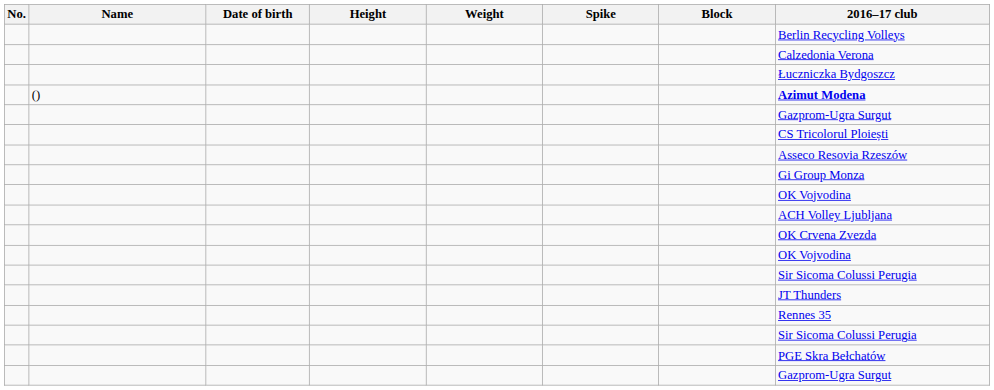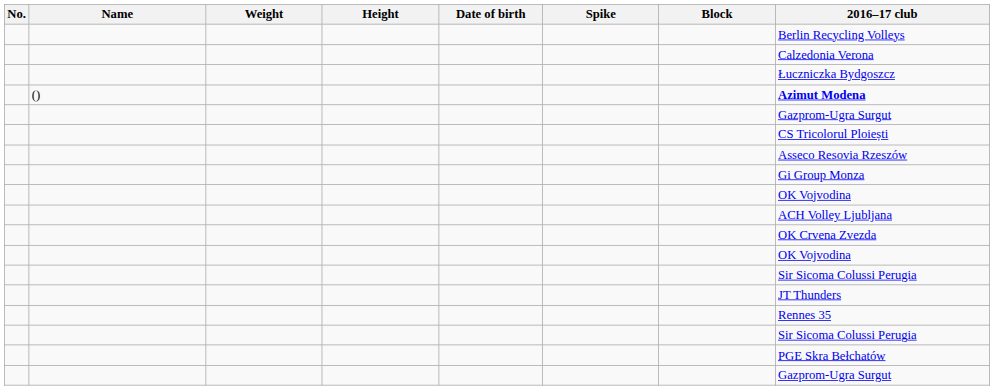 <table class="wikitable sortable" style="font-size:100%; text-align:center;">
 <tr>
 <th>No.</th>
 <th style="width:14em">Name</th>
+<th style="width:9em">Weight</th>
+<th style="width:9em">Height</th>
 <th style="width:8em">Date of birth</th>
-<th style="width:9em">Height</th>
-<th style="width:9em">Weight</th>
 <th style="width:9em">Spike</th>
 <th style="width:9em">Block</th>
 <th style="width:17em">2016–17 club</th>
 </tr>
 <tr>
 <td></td>
 <td align=left></td>
-<td align=right></td>
 <td></td>
 <td></td>
+<td align=right></td>
 <td></td>
 <td></td>
 <td align=left> <a href='#'>Berlin Recycling Volleys</a></td>
 </tr>
 <tr>
 <td></td>
 <td align=left></td>
-<td align=right></td>
 <td></td>
 <td></td>
+<td align=right></td>
 <td></td>
 <td></td>
 <td align=left> <a href='#'>Calzedonia Verona</a></td>
 </tr>
 <tr>
 <td></td>
 <td align=left></td>
-<td align=right></td>
 <td></td>
 <td></td>
+<td align=right></td>
 <td></td>
 <td></td>
 <td align=left> <a href='#'>Łuczniczka Bydgoszcz</a></td>
 </tr>
 <tr>
 <td></td>
 <td align=left> ()</td>
-<td align=right></td>
 <td></td>
 <td></td>
+<td align=right></td>
 <td></td>
 <td></td>
 <td align=left><strong> <a href='#'>Azimut Modena</a></strong></td>
 </tr>
 <tr>
 <td></td>
 <td align=left></td>
-<td align=right></td>
 <td></td>
 <td></td>
+<td align=right></td>
 <td></td>
 <td></td>
 <td align=left> <a href='#'>Gazprom-Ugra Surgut</a></td>
 </tr>
 <tr>
 <td></td>
 <td align=left></td>
-<td align=right></td>
 <td></td>
 <td></td>
+<td align=right></td>
 <td></td>
 <td></td>
 <td align=left> <a href='#'>CS Tricolorul Ploiești</a></td>
 </tr>
 <tr>
 <td></td>
 <td align=left></td>
-<td align=right></td>
 <td></td>
 <td></td>
+<td align=right></td>
 <td></td>
 <td></td>
 <td align=left> <a href='#'>Asseco Resovia Rzeszów</a></td>
 </tr>
 <tr>
 <td></td>
 <td align=left></td>
-<td align=right></td>
 <td></td>
 <td></td>
+<td align=right></td>
 <td></td>
 <td></td>
 <td align=left> <a href='#'>Gi Group Monza</a></td>
 </tr>
 <tr>
 <td></td>
 <td align=left></td>
-<td align=right></td>
 <td></td>
 <td></td>
+<td align=right></td>
 <td></td>
 <td></td>
 <td align=left> <a href='#'>OK Vojvodina</a></td>
 </tr>
 <tr>
 <td></td>
 <td align=left></td>
-<td align=right></td>
 <td></td>
 <td></td>
+<td align=right></td>
 <td></td>
 <td></td>
 <td align=left> <a href='#'>ACH Volley Ljubljana</a></td>
 </tr>
 <tr>
 <td></td>
 <td align=left></td>
-<td align=right></td>
 <td></td>
 <td></td>
+<td align=right></td>
 <td></td>
 <td></td>
 <td align=left> <a href='#'>OK Crvena Zvezda</a></td>
 </tr>
 <tr>
 <td></td>
 <td align=left></td>
-<td align=right></td>
 <td></td>
 <td></td>
+<td align=right></td>
 <td></td>
 <td></td>
 <td align=left> <a href='#'>OK Vojvodina</a></td>
 </tr>
 <tr>
 <td></td>
 <td align=left></td>
-<td align=right></td>
 <td></td>
 <td></td>
+<td align=right></td>
 <td></td>
 <td></td>
 <td align=left> <a href='#'>Sir Sicoma Colussi Perugia</a></td>
 </tr>
 <tr>
 <td></td>
 <td align=left></td>
-<td align=right></td>
 <td></td>
 <td></td>
+<td align=right></td>
 <td></td>
 <td></td>
 <td align=left> <a href='#'>JT Thunders</a></td>
 </tr>
 <tr>
 <td></td>
 <td align=left></td>
-<td align=right></td>
 <td></td>
 <td></td>
+<td align=right></td>
 <td></td>
 <td></td>
 <td align=left> <a href='#'>Rennes 35</a></td>
 </tr>
 <tr>
 <td></td>
 <td align=left></td>
-<td align=right></td>
 <td></td>
 <td></td>
+<td align=right></td>
 <td></td>
 <td></td>
 <td align=left> <a href='#'>Sir Sicoma Colussi Perugia</a></td>
 </tr>
 <tr>
 <td></td>
 <td align=left></td>
-<td align=right></td>
 <td></td>
 <td></td>
+<td align=right></td>
 <td></td>
 <td></td>
 <td align=left> <a href='#'>PGE Skra Bełchatów</a></td>
 </tr>
 <tr>
 <td></td>
 <td align=left></td>
-<td align=right></td>
 <td></td>
 <td></td>
+<td align=right></td>
 <td></td>
 <td></td>
 <td align=left> <a href='#'>Gazprom-Ugra Surgut</a></td>
 </tr>
 </table>
